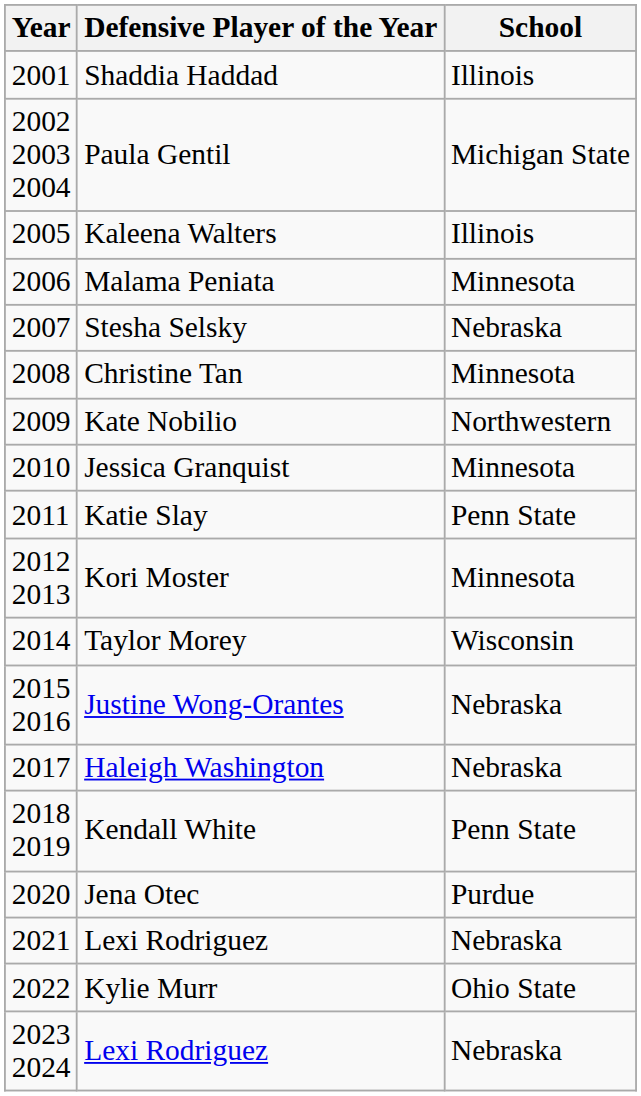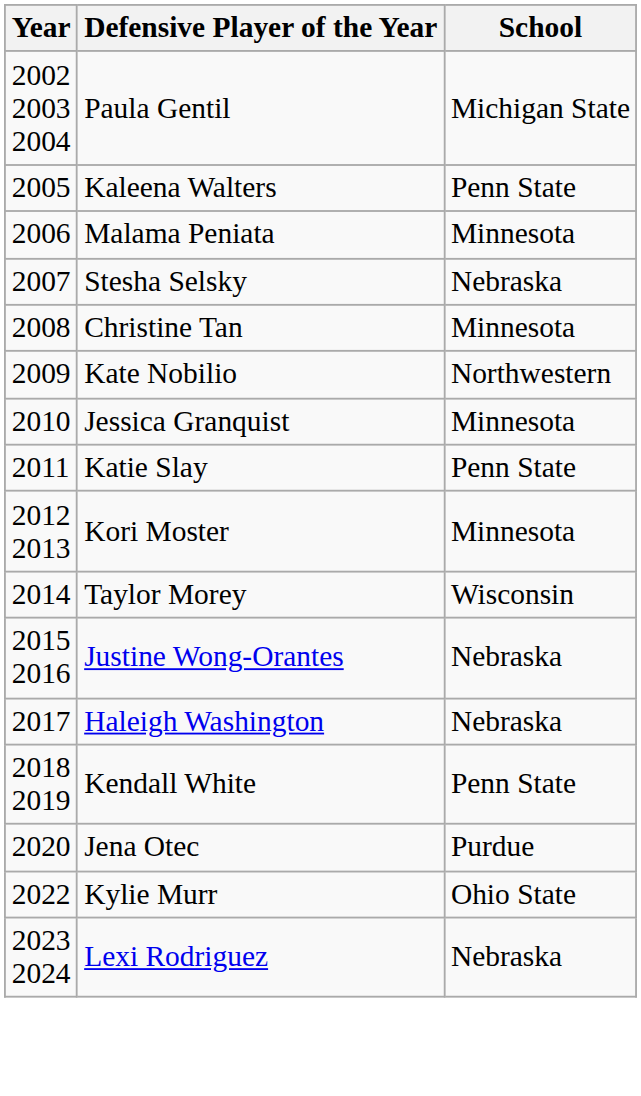 <table class="wikitable">
 <tr>
 <th>Year</th>
 <th>Defensive Player of the Year</th>
 <th>School</th>
-</tr>
-<tr>
-<td>2001</td>
-<td>Shaddia Haddad</td>
-<td>Illinois</td>
 </tr>
 <tr>
 <td>2002<br>2003<br>2004</td>
 <td>Paula Gentil</td>
 <td>Michigan State</td>
 </tr>
 <tr>
 <td>2005</td>
 <td>Kaleena Walters</td>
-<td>Illinois</td>
+<td>Penn State</td>
 </tr>
 <tr>
 <td>2006</td>
 <td>Malama Peniata</td>
 <td>Minnesota</td>
 </tr>
 <tr>
 <td>2007</td>
 <td>Stesha Selsky</td>
 <td>Nebraska</td>
 </tr>
 <tr>
 <td>2008</td>
 <td>Christine Tan</td>
 <td>Minnesota</td>
 </tr>
 <tr>
 <td>2009</td>
 <td>Kate Nobilio</td>
 <td>Northwestern</td>
 </tr>
 <tr>
 <td>2010</td>
 <td>Jessica Granquist</td>
 <td>Minnesota</td>
 </tr>
 <tr>
 <td>2011</td>
 <td>Katie Slay</td>
 <td>Penn State</td>
 </tr>
 <tr>
 <td>2012<br>2013</td>
 <td>Kori Moster</td>
 <td>Minnesota</td>
 </tr>
 <tr>
 <td>2014</td>
 <td>Taylor Morey</td>
 <td>Wisconsin</td>
 </tr>
 <tr>
 <td>2015<br>2016</td>
 <td><a href='#'>Justine Wong-Orantes</a></td>
 <td>Nebraska</td>
 </tr>
 <tr>
 <td>2017</td>
 <td><a href='#'>Haleigh Washington</a></td>
 <td>Nebraska</td>
 </tr>
 <tr>
 <td>2018<br>2019</td>
 <td>Kendall White</td>
 <td>Penn State</td>
 </tr>
 <tr>
 <td>2020</td>
 <td>Jena Otec</td>
 <td>Purdue</td>
 </tr>
 <tr>
-<td>2021</td>
-<td>Lexi Rodriguez</td>
-<td>Nebraska</td>
-</tr>
-<tr>
 <td>2022</td>
 <td>Kylie Murr</td>
 <td>Ohio State</td>
 </tr>
 <tr>
 <td>2023<br>2024</td>
 <td><a href='#'>Lexi Rodriguez</a></td>
 <td>Nebraska</td>
 </tr>
 </table>
